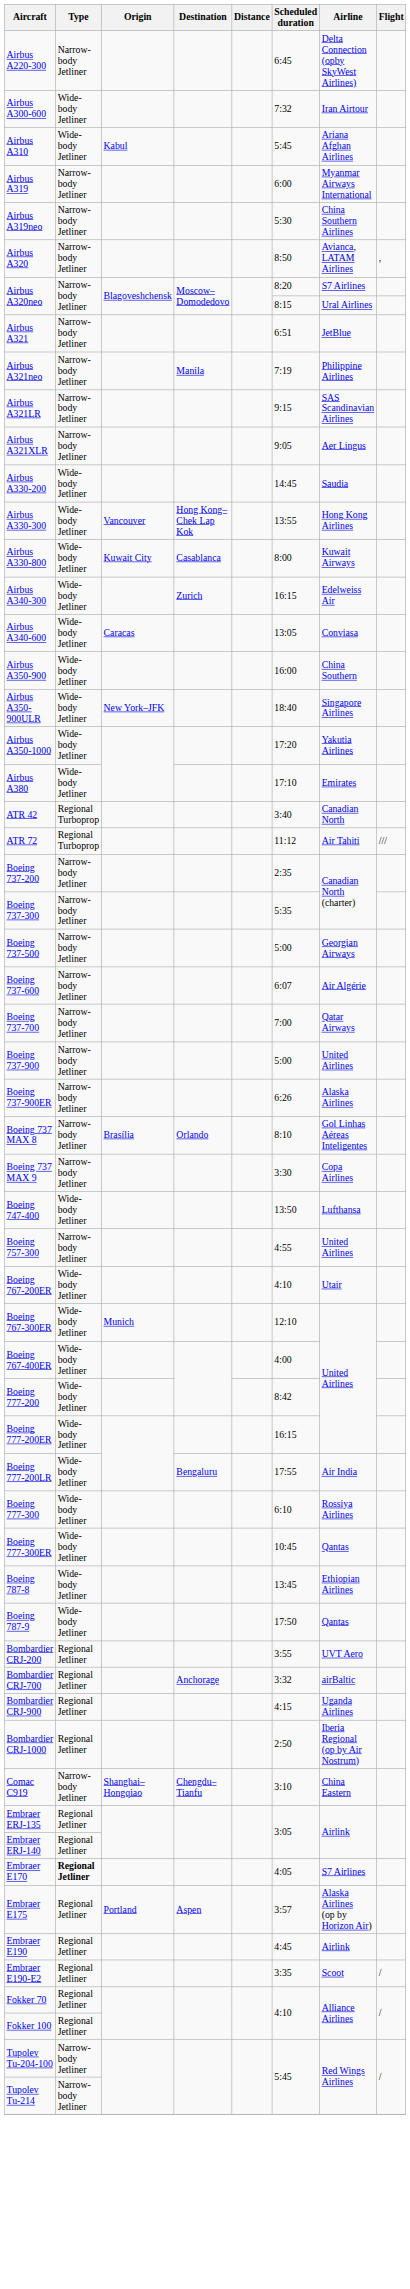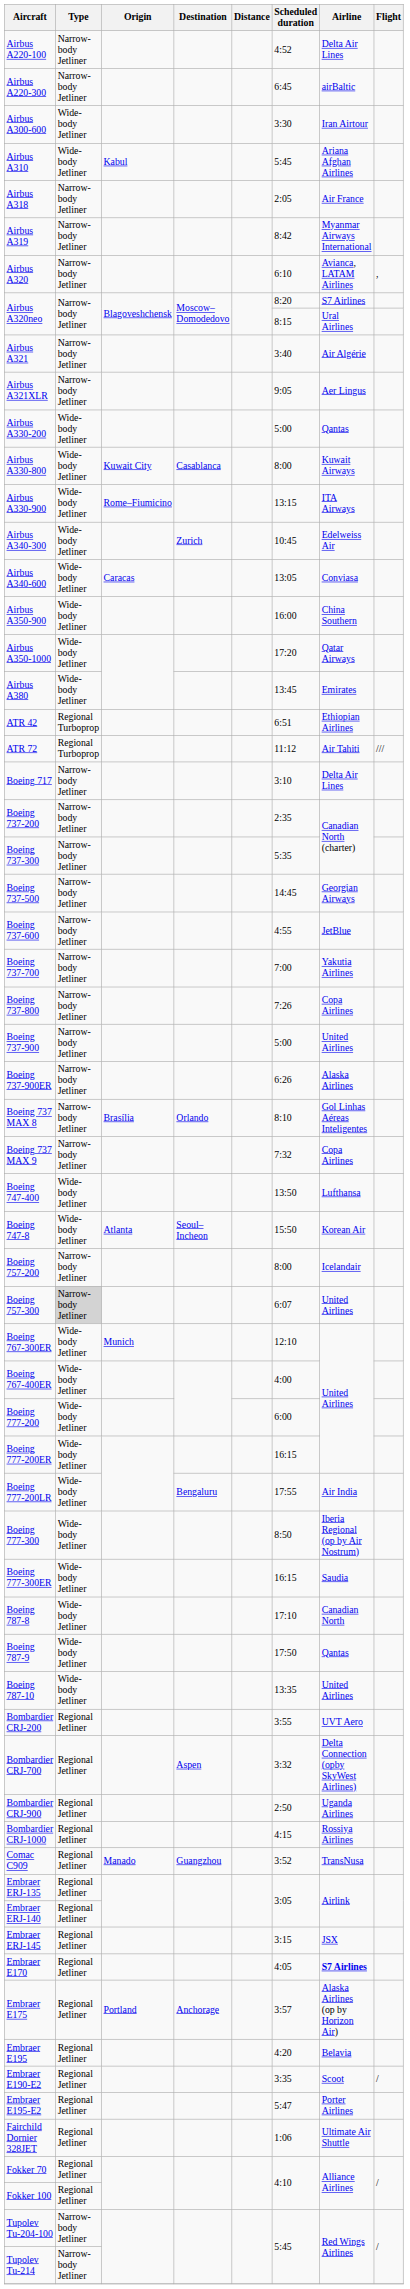 <table class="wikitable sortable sticky-header" style="text-align:left">
 <tr>
 <th>Aircraft</th>
 <th>Type</th>
 <th>Origin</th>
 <th>Destination</th>
 <th data-sort-type="time">Distance</th>
 <th>Scheduled<br>duration</th>
 <th>Airline</th>
 <th>Flight</th>
 </tr>
 <tr>
+<td><a href='#'>Airbus A220-100</a></td>
+<td>Narrow-body Jetliner</td>
+<td></td>
+<td></td>
+<td></td>
+<td>4:52</td>
+<td><a href='#'>Delta Air Lines</a></td>
+<td></td>
+</tr>
+<tr>
 <td><a href='#'>Airbus A220-300</a></td>
 <td>Narrow-body Jetliner</td>
 <td></td>
 <td></td>
 <td></td>
 <td>6:45</td>
-<td><a href='#'>Delta Connection<br>(opby SkyWest Airlines)</a></td>
+<td><a href='#'>airBaltic</a></td>
 <td></td>
 </tr>
 <tr>
 <td><a href='#'>Airbus A300-600</a></td>
 <td>Wide-body Jetliner</td>
 <td></td>
 <td></td>
 <td></td>
-<td>7:32</td>
+<td>3:30</td>
 <td><a href='#'>Iran Airtour</a></td>
 <td></td>
 </tr>
 <tr>
 <td><a href='#'>Airbus A310</a></td>
 <td>Wide-body Jetliner</td>
 <td> <a href='#'>Kabul</a></td>
 <td></td>
 <td></td>
 <td>5:45</td>
 <td><a href='#'>Ariana Afghan Airlines</a></td>
 <td></td>
 </tr>
 <tr>
+<td><a href='#'>Airbus A318</a></td>
+<td>Narrow-body Jetliner</td>
+<td></td>
+<td></td>
+<td></td>
+<td>2:05</td>
+<td><a href='#'>Air France</a></td>
+<td></td>
+</tr>
+<tr>
 <td><a href='#'>Airbus A319</a></td>
 <td>Narrow-body Jetliner</td>
 <td></td>
 <td></td>
 <td></td>
-<td>6:00</td>
+<td>8:42</td>
 <td><a href='#'>Myanmar Airways International</a></td>
-<td></td>
-</tr>
-<tr>
-<td><a href='#'>Airbus A319neo</a></td>
-<td>Narrow-body Jetliner</td>
-<td></td>
-<td></td>
-<td></td>
-<td>5:30</td>
-<td><a href='#'>China Southern Airlines</a></td>
 <td></td>
 </tr>
 <tr>
 <td><a href='#'>Airbus A320</a></td>
 <td>Narrow-body Jetliner</td>
 <td></td>
 <td></td>
 <td></td>
-<td>8:50</td>
+<td>6:10</td>
 <td><a href='#'>Avianca</a>, <a href='#'>LATAM Airlines</a></td>
 <td>, </td>
 </tr>
 <tr>
 <td rowspan="2"><a href='#'>Airbus A320neo</a></td>
 <td rowspan="2">Narrow-body Jetliner</td>
 <td rowspan="2"> <a href='#'>Blagoveshchensk</a></td>
 <td rowspan="2"> <a href='#'>Moscow–Domodedovo</a></td>
 <td rowspan="2"></td>
 <td>8:20</td>
 <td><a href='#'>S7 Airlines</a></td>
 <td></td>
 </tr>
 <tr>
 <td>8:15</td>
 <td><a href='#'>Ural Airlines</a></td>
 <td></td>
 </tr>
 <tr>
 <td><a href='#'>Airbus A321</a></td>
 <td>Narrow-body Jetliner</td>
 <td></td>
 <td></td>
 <td></td>
-<td>6:51</td>
-<td><a href='#'>JetBlue</a></td>
-<td></td>
-</tr>
-<tr>
-<td><a href='#'>Airbus A321neo</a></td>
-<td>Narrow-body Jetliner</td>
-<td></td>
-<td {nowrap> <a href='#'>Manila</a></td>
-<td></td>
-<td>7:19</td>
-<td><a href='#'>Philippine Airlines</a></td>
-<td></td>
-</tr>
-<tr>
-<td><a href='#'>Airbus A321LR</a></td>
-<td>Narrow-body Jetliner</td>
-<td></td>
-<td></td>
-<td></td>
-<td>9:15</td>
-<td><a href='#'>SAS Scandinavian Airlines</a></td>
+<td>3:40</td>
+<td><a href='#'>Air Algérie</a></td>
 <td></td>
 </tr>
 <tr>
 <td><a href='#'>Airbus A321XLR</a></td>
 <td>Narrow-body Jetliner</td>
 <td></td>
 <td></td>
 <td></td>
 <td>9:05</td>
 <td><a href='#'>Aer Lingus</a></td>
 <td></td>
 </tr>
 <tr>
 <td><a href='#'>Airbus A330-200</a></td>
 <td>Wide-body Jetliner</td>
 <td></td>
 <td></td>
 <td></td>
-<td>14:45</td>
-<td><a href='#'>Saudia</a></td>
-<td></td>
-</tr>
-<tr>
-<td><a href='#'>Airbus A330-300</a></td>
-<td>Wide-body Jetliner</td>
-<td> <a href='#'>Vancouver</a></td>
-<td> <a href='#'>Hong Kong–Chek Lap Kok</a></td>
-<td></td>
-<td>13:55</td>
-<td><a href='#'>Hong Kong Airlines</a></td>
+<td>5:00</td>
+<td><a href='#'>Qantas</a></td>
 <td></td>
 </tr>
 <tr>
 <td><a href='#'>Airbus A330-800</a></td>
 <td>Wide-body Jetliner</td>
 <td> <a href='#'>Kuwait City</a></td>
 <td> <a href='#'>Casablanca</a></td>
 <td></td>
 <td>8:00</td>
 <td><a href='#'>Kuwait Airways</a></td>
 <td></td>
 </tr>
 <tr>
+<td><a href='#'>Airbus A330-900</a></td>
+<td>Wide-body Jetliner</td>
+<td> <a href='#'>Rome–Fiumicino</a></td>
+<td></td>
+<td></td>
+<td>13:15</td>
+<td><a href='#'>ITA Airways</a></td>
+<td></td>
+</tr>
+<tr>
 <td><a href='#'>Airbus A340-300</a></td>
 <td>Wide-body Jetliner</td>
 <td></td>
 <td> <a href='#'>Zurich</a></td>
 <td></td>
-<td>16:15</td>
+<td>10:45</td>
 <td><a href='#'>Edelweiss Air</a></td>
 <td></td>
 </tr>
 <tr>
 <td><a href='#'>Airbus A340-600</a></td>
 <td>Wide-body Jetliner</td>
 <td> <a href='#'>Caracas</a></td>
 <td></td>
 <td></td>
 <td>13:05</td>
 <td><a href='#'>Conviasa</a></td>
 <td></td>
 </tr>
 <tr>
 <td><a href='#'>Airbus A350-900</a></td>
 <td>Wide-body Jetliner</td>
 <td></td>
 <td></td>
 <td></td>
 <td>16:00</td>
 <td><a href='#'>China Southern</a></td>
 <td></td>
 </tr>
 <tr>
-<td><a href='#'>Airbus A350-900ULR</a></td>
-<td>Wide-body Jetliner</td>
-<td> <a href='#'>New York–JFK</a></td>
-<td></td>
-<td></td>
-<td>18:40</td>
-<td><a href='#'>Singapore Airlines</a></td>
-<td></td>
-</tr>
-<tr>
 <td><a href='#'>Airbus A350-1000</a></td>
 <td>Wide-body Jetliner</td>
 <td rowspan="2"></td>
 <td></td>
 <td></td>
 <td>17:20</td>
-<td><a href='#'>Yakutia Airlines</a></td>
+<td><a href='#'>Qatar Airways</a></td>
 <td></td>
 </tr>
 <tr>
 <td><a href='#'>Airbus A380</a></td>
 <td>Wide-body Jetliner</td>
 <td></td>
 <td></td>
-<td>17:10</td>
+<td>13:45</td>
 <td><a href='#'>Emirates</a></td>
 <td></td>
 </tr>
 <tr>
 <td><a href='#'>ATR 42</a></td>
 <td>Regional Turboprop</td>
 <td></td>
 <td></td>
 <td></td>
-<td>3:40</td>
-<td><a href='#'>Canadian North</a></td>
+<td>6:51</td>
+<td><a href='#'>Ethiopian Airlines</a></td>
 <td></td>
 </tr>
 <tr>
 <td><a href='#'>ATR 72</a></td>
 <td>Regional Turboprop</td>
 <td></td>
 <td></td>
 <td></td>
 <td>11:12</td>
 <td><a href='#'>Air Tahiti</a></td>
 <td>///</td>
+</tr>
+<tr>
+<td><a href='#'>Boeing 717</a></td>
+<td>Narrow-body Jetliner</td>
+<td></td>
+<td></td>
+<td></td>
+<td>3:10</td>
+<td><a href='#'>Delta Air Lines</a></td>
+<td></td>
 </tr>
 <tr>
 <td><a href='#'>Boeing 737-200</a></td>
 <td>Narrow-body Jetliner</td>
 <td></td>
 <td></td>
 <td></td>
 <td>2:35</td>
 <td rowspan="2"><a href='#'>Canadian North</a> (charter)</td>
 <td></td>
 </tr>
 <tr>
 <td><a href='#'>Boeing 737-300</a></td>
 <td>Narrow-body Jetliner</td>
 <td></td>
 <td></td>
 <td></td>
 <td>5:35</td>
 <td></td>
 </tr>
 <tr>
 <td><a href='#'>Boeing 737-500</a></td>
 <td>Narrow-body Jetliner</td>
 <td></td>
 <td></td>
 <td></td>
-<td>5:00</td>
+<td>14:45</td>
 <td><a href='#'>Georgian Airways</a></td>
 <td></td>
 </tr>
 <tr>
 <td><a href='#'>Boeing 737-600</a></td>
 <td>Narrow-body Jetliner</td>
 <td></td>
 <td></td>
 <td></td>
-<td>6:07</td>
-<td><a href='#'>Air Algérie</a></td>
+<td>4:55</td>
+<td><a href='#'>JetBlue</a></td>
 <td></td>
 </tr>
 <tr>
 <td><a href='#'>Boeing 737-700</a></td>
 <td>Narrow-body Jetliner</td>
 <td></td>
 <td></td>
 <td></td>
 <td>7:00</td>
-<td><a href='#'>Qatar Airways</a></td>
+<td><a href='#'>Yakutia Airlines</a></td>
+<td></td>
+</tr>
+<tr>
+<td><a href='#'>Boeing 737-800</a></td>
+<td>Narrow-body Jetliner</td>
+<td></td>
+<td></td>
+<td></td>
+<td>7:26</td>
+<td><a href='#'>Copa Airlines</a></td>
 <td></td>
 </tr>
 <tr>
 <td><a href='#'>Boeing 737-900</a></td>
 <td>Narrow-body Jetliner</td>
 <td></td>
 <td></td>
 <td></td>
 <td>5:00</td>
 <td><a href='#'>United Airlines</a></td>
 <td></td>
 </tr>
 <tr>
 <td><a href='#'>Boeing 737-900ER</a></td>
 <td>Narrow-body Jetliner</td>
 <td></td>
 <td></td>
 <td></td>
 <td>6:26</td>
 <td><a href='#'>Alaska Airlines</a></td>
 <td></td>
 </tr>
 <tr>
 <td><a href='#'>Boeing 737 MAX 8</a></td>
 <td>Narrow-body Jetliner</td>
 <td> <a href='#'>Brasília</a></td>
 <td> <a href='#'>Orlando</a></td>
 <td></td>
 <td>8:10</td>
 <td><a href='#'>Gol Linhas Aéreas Inteligentes</a></td>
 <td></td>
 </tr>
 <tr>
 <td><a href='#'>Boeing 737 MAX 9</a></td>
 <td>Narrow-body Jetliner</td>
 <td></td>
 <td></td>
 <td></td>
-<td>3:30</td>
+<td>7:32</td>
 <td><a href='#'>Copa Airlines</a></td>
 <td></td>
 </tr>
 <tr>
 <td><a href='#'>Boeing 747-400</a></td>
 <td>Wide-body Jetliner</td>
 <td></td>
 <td></td>
 <td></td>
 <td>13:50</td>
 <td><a href='#'>Lufthansa</a></td>
 <td></td>
 </tr>
 <tr>
-<td><a href='#'>Boeing 757-300</a></td>
+<td><a href='#'>Boeing 747-8</a></td>
+<td>Wide-body Jetliner</td>
+<td> <a href='#'>Atlanta</a></td>
+<td> <a href='#'>Seoul–Incheon</a></td>
+<td></td>
+<td>15:50</td>
+<td><a href='#'>Korean Air</a></td>
+<td></td>
+</tr>
+<tr>
+<td><a href='#'>Boeing 757-200</a></td>
 <td>Narrow-body Jetliner</td>
 <td></td>
 <td></td>
 <td></td>
-<td>4:55</td>
-<td><a href='#'>United Airlines</a></td>
+<td>8:00</td>
+<td><a href='#'>Icelandair</a></td>
 <td></td>
 </tr>
 <tr>
-<td><a href='#'>Boeing 767-200ER</a></td>
-<td>Wide-body Jetliner</td>
+<td><a href='#'>Boeing 757-300</a></td>
+<td style="background: lightgrey;">Narrow-body Jetliner</td>
 <td></td>
 <td></td>
 <td></td>
-<td>4:10</td>
-<td><a href='#'>Utair</a></td>
+<td>6:07</td>
+<td><a href='#'>United Airlines</a></td>
 <td></td>
 </tr>
 <tr>
 <td><a href='#'>Boeing 767-300ER</a></td>
 <td>Wide-body Jetliner</td>
 <td> <a href='#'>Munich</a></td>
 <td></td>
 <td></td>
 <td>12:10</td>
 <td rowspan="4"><a href='#'>United Airlines</a></td>
 <td></td>
 </tr>
 <tr>
 <td><a href='#'>Boeing 767-400ER</a></td>
 <td>Wide-body Jetliner</td>
 <td></td>
 <td rowspan="2"></td>
 <td></td>
 <td>4:00</td>
 <td></td>
 </tr>
 <tr>
 <td><a href='#'>Boeing 777-200</a></td>
 <td>Wide-body Jetliner</td>
 <td></td>
 <td></td>
-<td>8:42</td>
+<td>6:00</td>
 <td></td>
 </tr>
 <tr>
 <td><a href='#'>Boeing 777-200ER</a></td>
 <td>Wide-body Jetliner</td>
 <td rowspan="2"></td>
 <td></td>
 <td></td>
 <td>16:15</td>
 <td></td>
 </tr>
 <tr>
 <td><a href='#'>Boeing 777-200LR</a></td>
 <td>Wide-body Jetliner</td>
 <td> <a href='#'>Bengaluru</a></td>
 <td></td>
 <td>17:55</td>
 <td><a href='#'>Air India</a></td>
 <td></td>
 </tr>
 <tr>
 <td><a href='#'>Boeing 777-300</a></td>
 <td>Wide-body Jetliner</td>
 <td></td>
 <td></td>
 <td></td>
-<td>6:10</td>
-<td><a href='#'>Rossiya Airlines</a></td>
+<td>8:50</td>
+<td><a href='#'>Iberia Regional<br>(op by Air Nostrum)</a></td>
 <td></td>
 </tr>
 <tr>
 <td><a href='#'>Boeing 777-300ER</a></td>
 <td>Wide-body Jetliner</td>
 <td></td>
 <td></td>
 <td></td>
-<td>10:45</td>
-<td><a href='#'>Qantas</a></td>
+<td>16:15</td>
+<td><a href='#'>Saudia</a></td>
 <td></td>
 </tr>
 <tr>
 <td><a href='#'>Boeing 787-8</a></td>
 <td>Wide-body Jetliner</td>
 <td></td>
 <td></td>
 <td></td>
-<td>13:45</td>
-<td><a href='#'>Ethiopian Airlines</a></td>
+<td>17:10</td>
+<td><a href='#'>Canadian North</a></td>
 <td></td>
 </tr>
 <tr>
 <td><a href='#'>Boeing 787-9</a></td>
 <td>Wide-body Jetliner</td>
 <td></td>
 <td></td>
 <td></td>
 <td>17:50</td>
 <td><a href='#'>Qantas</a></td>
+<td></td>
+</tr>
+<tr>
+<td><a href='#'>Boeing 787-10</a></td>
+<td>Wide-body Jetliner</td>
+<td></td>
+<td></td>
+<td></td>
+<td>13:35</td>
+<td><a href='#'>United Airlines</a></td>
 <td></td>
 </tr>
 <tr>
 <td><a href='#'>Bombardier CRJ-200</a></td>
 <td>Regional Jetliner</td>
 <td></td>
 <td></td>
 <td></td>
 <td>3:55</td>
 <td><a href='#'>UVT Aero</a></td>
 <td></td>
 </tr>
 <tr>
 <td><a href='#'>Bombardier CRJ-700</a></td>
 <td>Regional Jetliner</td>
 <td></td>
-<td> <a href='#'>Anchorage</a></td>
+<td> <a href='#'>Aspen</a></td>
 <td></td>
 <td>3:32</td>
-<td><a href='#'>airBaltic</a></td>
+<td><a href='#'>Delta Connection<br>(opby SkyWest Airlines)</a></td>
 <td></td>
 </tr>
 <tr>
 <td><a href='#'>Bombardier CRJ-900</a></td>
 <td>Regional Jetliner</td>
 <td></td>
 <td></td>
 <td></td>
-<td>4:15</td>
+<td>2:50</td>
 <td><a href='#'>Uganda Airlines</a></td>
 <td></td>
 </tr>
 <tr>
 <td><a href='#'>Bombardier CRJ-1000</a></td>
 <td>Regional Jetliner</td>
 <td></td>
 <td></td>
 <td></td>
-<td>2:50</td>
-<td><a href='#'>Iberia Regional<br>(op by Air Nostrum)</a></td>
+<td>4:15</td>
+<td><a href='#'>Rossiya Airlines</a></td>
 <td></td>
 </tr>
 <tr>
-<td><a href='#'>Comac C919</a></td>
-<td>Narrow-body Jetliner</td>
-<td> <a href='#'>Shanghai–Hongqiao</a></td>
-<td> <a href='#'>Chengdu–Tianfu</a></td>
+<td><a href='#'>Comac C909</a></td>
+<td>Regional Jetliner</td>
+<td> <a href='#'>Manado</a></td>
+<td> <a href='#'>Guangzhou</a></td>
 <td></td>
-<td>3:10</td>
-<td><a href='#'>China Eastern</a></td>
+<td>3:52</td>
+<td><a href='#'>TransNusa</a></td>
 <td></td>
 </tr>
 <tr>
 <td><a href='#'>Embraer ERJ-135</a></td>
 <td>Regional Jetliner</td>
 <td rowspan="2"></td>
 <td rowspan="2"></td>
 <td rowspan="2"></td>
 <td rowspan="2">3:05</td>
 <td rowspan="2"><a href='#'>Airlink</a></td>
 <td rowspan="2"></td>
 </tr>
 <tr>
 <td><a href='#'>Embraer ERJ-140</a></td>
 <td>Regional Jetliner</td>
 </tr>
 <tr>
+<td><a href='#'>Embraer ERJ-145</a></td>
+<td>Regional Jetliner</td>
+<td></td>
+<td></td>
+<td></td>
+<td>3:15</td>
+<td><a href='#'>JSX</a></td>
+<td></td>
+</tr>
+<tr>
 <td><a href='#'>Embraer E170</a></td>
-<td><strong>Regional Jetliner</strong></td>
+<td>Regional Jetliner</td>
 <td></td>
 <td></td>
 <td></td>
 <td>4:05</td>
-<td><a href='#'>S7 Airlines</a></td>
+<td><strong><a href='#'>S7 Airlines</a></strong></td>
 <td></td>
 </tr>
 <tr>
 <td><a href='#'>Embraer E175</a></td>
 <td>Regional Jetliner</td>
 <td> <a href='#'>Portland</a></td>
-<td> <a href='#'>Aspen</a></td>
+<td> <a href='#'>Anchorage</a></td>
 <td></td>
 <td>3:57</td>
 <td><a href='#'>Alaska Airlines</a><br>(op by <a href='#'>Horizon Air</a>)</td>
 <td></td>
 </tr>
 <tr>
-<td><a href='#'>Embraer E190</a></td>
+<td><a href='#'>Embraer E195</a></td>
 <td>Regional Jetliner</td>
 <td></td>
 <td></td>
 <td></td>
-<td>4:45</td>
-<td><a href='#'>Airlink</a></td>
+<td>4:20</td>
+<td><a href='#'>Belavia</a></td>
 <td></td>
 </tr>
 <tr>
 <td><a href='#'>Embraer E190-E2</a></td>
 <td>Regional Jetliner</td>
 <td></td>
 <td></td>
 <td></td>
 <td>3:35</td>
 <td><a href='#'>Scoot</a></td>
 <td>/</td>
+</tr>
+<tr>
+<td><a href='#'>Embraer E195-E2</a></td>
+<td>Regional Jetliner</td>
+<td></td>
+<td></td>
+<td></td>
+<td>5:47</td>
+<td><a href='#'>Porter Airlines</a></td>
+<td></td>
+</tr>
+<tr>
+<td><a href='#'>Fairchild Dornier 328JET</a></td>
+<td>Regional Jetliner</td>
+<td></td>
+<td></td>
+<td></td>
+<td>1:06</td>
+<td><a href='#'>Ultimate Air Shuttle</a></td>
+<td></td>
 </tr>
 <tr>
 <td><a href='#'>Fokker 70</a></td>
 <td>Regional Jetliner</td>
 <td rowspan="2"></td>
 <td rowspan="2"></td>
 <td rowspan="2"></td>
 <td rowspan="2">4:10</td>
 <td rowspan="2"><a href='#'>Alliance Airlines</a></td>
 <td rowspan="2">/</td>
 </tr>
 <tr>
 <td><a href='#'>Fokker 100</a></td>
 <td>Regional Jetliner</td>
 </tr>
 <tr>
 <td><a href='#'>Tupolev Tu-204-100</a></td>
 <td>Narrow-body Jetliner</td>
 <td rowspan="2"></td>
 <td rowspan="2"></td>
 <td rowspan="2"></td>
 <td rowspan="2">5:45</td>
 <td rowspan="2"><a href='#'>Red Wings Airlines</a></td>
 <td rowspan="2">/</td>
 </tr>
 <tr>
 <td><a href='#'>Tupolev Tu-214</a></td>
 <td>Narrow-body Jetliner</td>
 </tr>
 <tr>
 </tr>
 </table>
